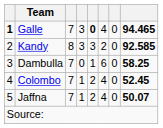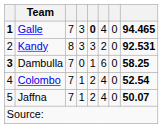 <table class="wikitable">
 <tr>
 <th></th>
 <th>Team</th>
 <th></th>
 <th></th>
 <th></th>
 <th></th>
 <th></th>
 <th></th>
 </tr>
 <tr>
 <td><strong>1</strong></td>
 <td><a href='#'>Galle</a></td>
 <td>7</td>
 <td>3</td>
 <td><strong>0</strong></td>
 <td>4</td>
 <td>0</td>
 <td><strong>94.465</strong></td>
 </tr>
 <tr>
 <td>2</td>
 <td><a href='#'>Kandy</a></td>
 <td>8</td>
 <td>3</td>
 <td>3</td>
 <td>2</td>
 <td>0</td>
-<td><strong>92.585</strong></td>
+<td><strong>92.531</strong></td>
 </tr>
 <tr>
-<td>3</td>
+<td><strong>3</strong></td>
 <td>Dambulla</td>
 <td>7</td>
 <td>0</td>
 <td>1</td>
 <td>6</td>
 <td>0</td>
 <td><strong>58.25</strong></td>
 </tr>
 <tr>
 <td>4</td>
 <td><a href='#'>Colombo</a></td>
 <td>7</td>
 <td>1</td>
 <td>2</td>
 <td>4</td>
 <td>0</td>
-<td><strong>52.45</strong></td>
+<td><strong>52.54</strong></td>
 </tr>
 <tr>
 <td>5</td>
 <td>Jaffna</td>
 <td>7</td>
 <td>1</td>
 <td>2</td>
 <td>4</td>
 <td>0</td>
 <td><strong>50.07</strong></td>
 </tr>
 <tr>
 <td colspan="8">Source: </td>
 </tr>
 </table>
